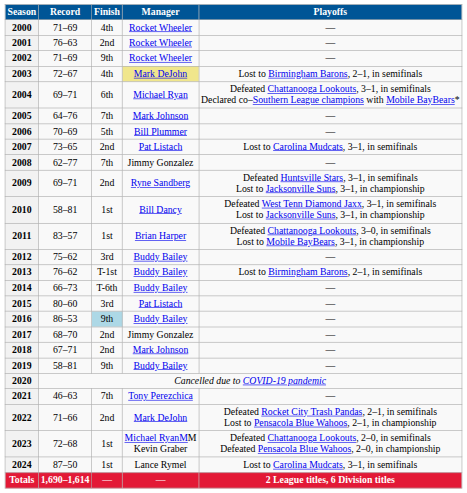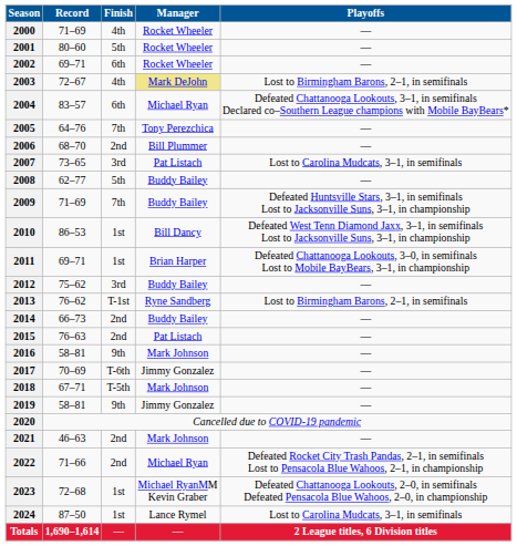 <table class="wikitable sortable plainrowheaders" style="margin: 1em auto 1em auto; text-align:center;">
 <tr>
 <th scope="col" style="background-color:#005596; color:#ffffff">Season</th>
 <th scope="col" style="background-color:#005596; color:#ffffff">Record</th>
 <th scope="col" style="background-color:#005596; color:#ffffff">Finish</th>
 <th scope="col" style="background-color:#005596; color:#ffffff">Manager</th>
 <th scope="col" style="background-color:#005596; color:#ffffff">Playoffs</th>
 </tr>
 <tr>
 <th scope="row" style="text-align:center"><strong>2000</strong></th>
 <td>71–69</td>
 <td>4th</td>
 <td><a href='#'>Rocket Wheeler</a></td>
 <td>—</td>
 </tr>
 <tr>
 <th scope="row" style="text-align:center"><strong>2001</strong></th>
-<td>76–63</td>
-<td>2nd</td>
+<td>80–60</td>
+<td>5th</td>
 <td><a href='#'>Rocket Wheeler</a></td>
 <td>—</td>
 </tr>
 <tr>
 <th scope="row" style="text-align:center"><strong>2002</strong></th>
-<td>71–69</td>
-<td>9th</td>
+<td>69–71</td>
+<td>6th</td>
 <td><a href='#'>Rocket Wheeler</a></td>
 <td>—</td>
 </tr>
 <tr>
 <th scope="row" style="text-align:center"><strong>2003</strong></th>
 <td>72–67</td>
 <td>4th</td>
 <td style="background: khaki;"><a href='#'>Mark DeJohn</a></td>
 <td>Lost to <a href='#'>Birmingham Barons</a>, 2–1, in semifinals</td>
 </tr>
 <tr>
 <th scope="row" style="text-align:center"><strong>2004</strong></th>
-<td>69–71</td>
+<td>83–57</td>
 <td>6th</td>
 <td><a href='#'>Michael Ryan</a></td>
 <td>Defeated <a href='#'>Chattanooga Lookouts</a>, 3–1, in semifinals<br>Declared co–<a href='#'>Southern League champions</a> with <a href='#'>Mobile BayBears</a>*</td>
 </tr>
 <tr>
 <th scope="row" style="text-align:center"><strong>2005</strong></th>
 <td>64–76</td>
 <td>7th</td>
-<td><a href='#'>Mark Johnson</a></td>
+<td><a href='#'>Tony Perezchica</a></td>
 <td>—</td>
 </tr>
 <tr>
 <th scope="row" style="text-align:center"><strong>2006</strong></th>
-<td>70–69</td>
-<td>5th</td>
+<td>68–70</td>
+<td>2nd</td>
 <td><a href='#'>Bill Plummer</a></td>
 <td>—</td>
 </tr>
 <tr>
 <th scope="row" style="text-align:center"><strong>2007</strong></th>
 <td>73–65</td>
-<td>2nd</td>
+<td>3rd</td>
 <td><a href='#'>Pat Listach</a></td>
 <td>Lost to <a href='#'>Carolina Mudcats</a>, 3–1, in semifinals</td>
 </tr>
 <tr>
 <th scope="row" style="text-align:center"><strong>2008</strong></th>
 <td>62–77</td>
-<td>7th</td>
-<td>Jimmy Gonzalez</td>
+<td>5th</td>
+<td><a href='#'>Buddy Bailey</a></td>
 <td>—</td>
 </tr>
 <tr>
 <th scope="row" style="text-align:center"><strong>2009</strong></th>
-<td>69–71</td>
-<td>2nd</td>
-<td><a href='#'>Ryne Sandberg</a></td>
+<td>71–69</td>
+<td>7th</td>
+<td><a href='#'>Buddy Bailey</a></td>
 <td>Defeated <a href='#'>Huntsville Stars</a>, 3–1, in semifinals<br>Lost to <a href='#'>Jacksonville Suns</a>, 3–1, in championship</td>
 </tr>
 <tr>
 <th scope="row" style="text-align:center"><strong>2010</strong></th>
-<td>58–81</td>
+<td>86–53</td>
 <td>1st</td>
 <td><a href='#'>Bill Dancy</a></td>
 <td>Defeated <a href='#'>West Tenn Diamond Jaxx</a>, 3–1, in semifinals<br>Lost to <a href='#'>Jacksonville Suns</a>, 3–1, in championship</td>
 </tr>
 <tr>
 <th scope="row" style="text-align:center"><strong>2011</strong></th>
-<td>83–57</td>
+<td>69–71</td>
 <td>1st</td>
 <td><a href='#'>Brian Harper</a></td>
 <td>Defeated <a href='#'>Chattanooga Lookouts</a>, 3–0, in semifinals<br>Lost to <a href='#'>Mobile BayBears</a>, 3–1, in championship</td>
 </tr>
 <tr>
 <th scope="row" style="text-align:center"><strong>2012</strong></th>
 <td>75–62</td>
 <td>3rd</td>
 <td><a href='#'>Buddy Bailey</a></td>
 <td>—</td>
 </tr>
 <tr>
 <th scope="row" style="text-align:center"><strong>2013</strong></th>
 <td>76–62</td>
 <td>T-1st</td>
-<td><a href='#'>Buddy Bailey</a></td>
+<td><a href='#'>Ryne Sandberg</a></td>
 <td>Lost to <a href='#'>Birmingham Barons</a>, 2–1, in semifinals</td>
 </tr>
 <tr>
 <th scope="row" style="text-align:center"><strong>2014</strong></th>
 <td>66–73</td>
-<td>T-6th</td>
+<td>2nd</td>
 <td><a href='#'>Buddy Bailey</a></td>
 <td>—</td>
 </tr>
 <tr>
 <th scope="row" style="text-align:center"><strong>2015</strong></th>
-<td>80–60</td>
-<td>3rd</td>
+<td>76–63</td>
+<td>2nd</td>
 <td><a href='#'>Pat Listach</a></td>
 <td>—</td>
 </tr>
 <tr>
 <th scope="row" style="text-align:center"><strong>2016</strong></th>
-<td>86–53</td>
-<td style="background: lightblue;">9th</td>
-<td><a href='#'>Buddy Bailey</a></td>
+<td>58–81</td>
+<td>9th</td>
+<td><a href='#'>Mark Johnson</a></td>
 <td>—</td>
 </tr>
 <tr>
 <th scope="row" style="text-align:center"><strong>2017</strong></th>
-<td>68–70</td>
-<td>2nd</td>
+<td>70–69</td>
+<td>T-6th</td>
 <td>Jimmy Gonzalez</td>
 <td>—</td>
 </tr>
 <tr>
 <th scope="row" style="text-align:center"><strong>2018</strong></th>
 <td>67–71</td>
-<td>2nd</td>
+<td>T-5th</td>
 <td><a href='#'>Mark Johnson</a></td>
 <td>—</td>
 </tr>
 <tr>
 <th scope="row" style="text-align:center"><strong>2019</strong></th>
 <td>58–81</td>
 <td>9th</td>
-<td><a href='#'>Buddy Bailey</a></td>
+<td>Jimmy Gonzalez</td>
 <td>—</td>
 </tr>
 <tr>
 <th scope="row" style="text-align:center"><strong>2020</strong></th>
 <td colspan="4"><em>Cancelled due to <a href='#'>COVID-19 pandemic</a></em></td>
 </tr>
 <tr>
 <th scope="row" style="text-align:center"><strong>2021</strong></th>
 <td>46–63</td>
-<td>7th</td>
-<td><a href='#'>Tony Perezchica</a></td>
+<td>2nd</td>
+<td><a href='#'>Mark Johnson</a></td>
 <td>—</td>
 </tr>
 <tr>
 <th><strong>2022</strong></th>
 <td>71–66</td>
 <td>2nd</td>
-<td><a href='#'>Mark DeJohn</a></td>
+<td><a href='#'>Michael Ryan</a></td>
 <td>Defeated <a href='#'>Rocket City Trash Pandas</a>, 2–1, in semifinals<br>Lost to <a href='#'>Pensacola Blue Wahoos</a>, 2–1, in championship</td>
 </tr>
 <tr>
 <th>2023</th>
 <td>72–68</td>
 <td>1st</td>
 <td><a href='#'>Michael RyanM</a>M<br>Kevin Graber</td>
 <td>Defeated <a href='#'>Chattanooga Lookouts</a>, 2–0, in semifinals<br>Defeated <a href='#'>Pensacola Blue Wahoos</a>, 2–0, in championship</td>
 </tr>
 <tr>
 <th>2024</th>
 <td>87–50</td>
 <td>1st</td>
 <td>Lance Rymel</td>
 <td>Lost to <a href='#'>Carolina Mudcats</a>, 3–1, in semifinals</td>
 </tr>
 <tr>
 <th scope="row" style="text-align:center; background-color:#e31936; color:#ffffff"><strong>Totals</strong></th>
 <th style="background:#e31936; color:#ffffff">1,690–1,614</th>
 <th style="background:#e31936; color:#ffffff">—</th>
 <th style="background:#e31936; color:#ffffff">—</th>
 <th style="background:#e31936; color:#ffffff">2 League titles, 6 Division titles</th>
 </tr>
 </table>
